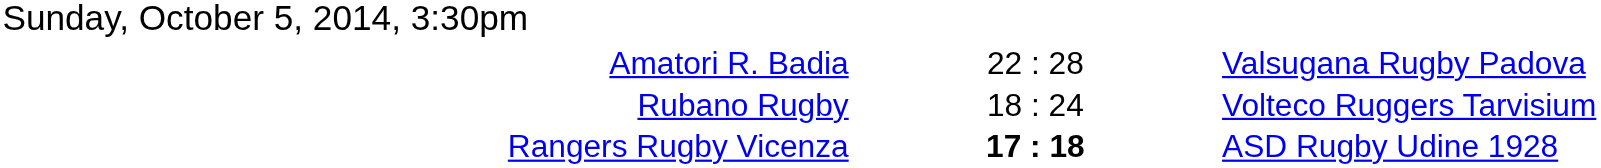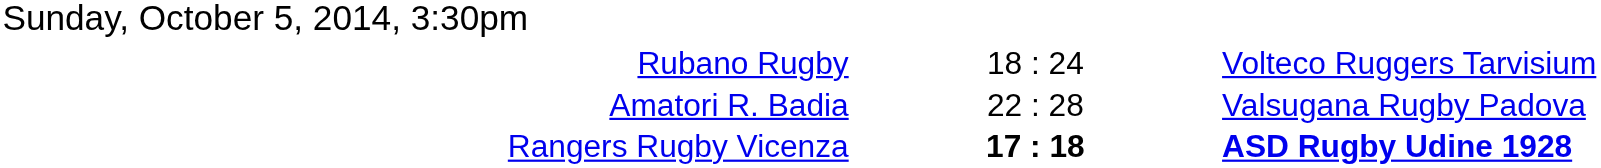 <table style="width:70%;" cellspacing="1">
 <tr>
 <th width=35%></th>
 <th width=15%></th>
 <th></th>
 </tr>
 <tr>
 <td>Sunday, October 5, 2014, 3:30pm</td>
 </tr>
 <tr style=font-size:90%>
+<td align=right><a href='#'>Rubano Rugby</a></td>
+<td align=center>18 : 24</td>
+<td><a href='#'>Volteco Ruggers Tarvisium</a></td>
+</tr>
+<tr style=font-size:90%>
 <td align=right><a href='#'>Amatori R. Badia</a></td>
 <td align=center>22 : 28</td>
 <td><a href='#'>Valsugana Rugby Padova</a></td>
 </tr>
 <tr style=font-size:90%>
-<td align=right><a href='#'>Rubano Rugby</a></td>
-<td align=center>18 : 24</td>
-<td><a href='#'>Volteco Ruggers Tarvisium</a></td>
-</tr>
-<tr style=font-size:90%>
 <td align=right><a href='#'>Rangers Rugby Vicenza</a></td>
 <td align=center><strong>17 : 18</strong></td>
-<td><a href='#'>ASD Rugby Udine 1928</a></td>
+<td><strong><a href='#'>ASD Rugby Udine 1928</a></strong></td>
 </tr>
 </table>
